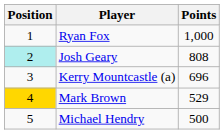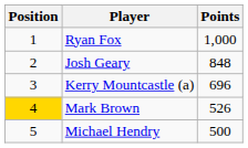 <table class=wikitable>
 <tr>
 <th>Position</th>
 <th>Player</th>
 <th>Points</th>
 </tr>
 <tr>
 <td align=center>1</td>
 <td> <a href='#'>Ryan Fox</a></td>
 <td align=center>1,000</td>
 </tr>
 <tr>
-<td align=center style="background: paleturquoise;">2</td>
+<td align=center>2</td>
 <td> <a href='#'>Josh Geary</a></td>
-<td align=center>808</td>
+<td align=center>848</td>
 </tr>
 <tr>
 <td align=center>3</td>
 <td> <a href='#'>Kerry Mountcastle</a> (a)</td>
 <td align=center>696</td>
 </tr>
 <tr>
 <td align=center style="background: gold;">4</td>
 <td> <a href='#'>Mark Brown</a></td>
-<td align=center>529</td>
+<td align=center>526</td>
 </tr>
 <tr>
 <td align=center>5</td>
 <td> <a href='#'>Michael Hendry</a></td>
 <td align=center>500</td>
 </tr>
 </table>
